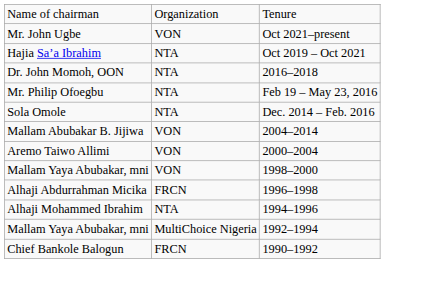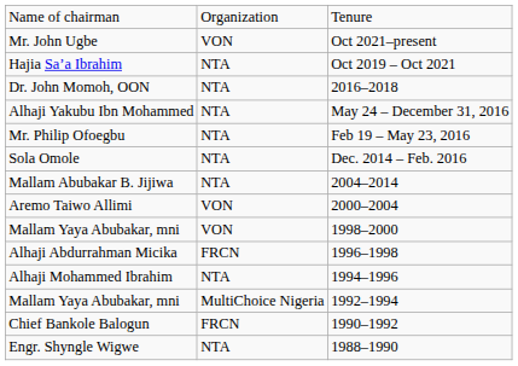 <table class="wikitable">
 <tr>
 <td>Name of chairman</td>
 <td>Organization</td>
 <td>Tenure</td>
 </tr>
 <tr>
 <td>Mr. John Ugbe</td>
 <td>VON</td>
 <td>Oct 2021–present</td>
 </tr>
 <tr>
 <td>Hajia <a href='#'>Sa’a Ibrahim</a></td>
 <td>NTA</td>
 <td>Oct 2019 – Oct 2021</td>
 </tr>
 <tr>
 <td>Dr. John Momoh, OON</td>
 <td>NTA</td>
 <td>2016–2018</td>
 </tr>
 <tr>
+<td>Alhaji Yakubu Ibn Mohammed</td>
+<td>NTA</td>
+<td>May 24 – December 31, 2016</td>
+</tr>
+<tr>
 <td>Mr. Philip Ofoegbu</td>
 <td>NTA</td>
 <td>Feb 19 – May 23, 2016</td>
 </tr>
 <tr>
 <td>Sola Omole</td>
 <td>NTA</td>
 <td>Dec. 2014 – Feb. 2016</td>
 </tr>
 <tr>
 <td>Mallam Abubakar B. Jijiwa</td>
-<td>VON</td>
+<td>NTA</td>
 <td>2004–2014</td>
 </tr>
 <tr>
 <td>Aremo Taiwo Allimi</td>
 <td>VON</td>
 <td>2000–2004</td>
 </tr>
 <tr>
 <td>Mallam Yaya Abubakar, mni</td>
 <td>VON</td>
 <td>1998–2000</td>
 </tr>
 <tr>
 <td>Alhaji Abdurrahman Micika</td>
 <td>FRCN</td>
 <td>1996–1998</td>
 </tr>
 <tr>
 <td>Alhaji Mohammed Ibrahim</td>
 <td>NTA</td>
 <td>1994–1996</td>
 </tr>
 <tr>
 <td>Mallam Yaya Abubakar, mni</td>
 <td>MultiChoice Nigeria</td>
 <td>1992–1994</td>
 </tr>
 <tr>
 <td>Chief Bankole Balogun</td>
 <td>FRCN</td>
 <td>1990–1992</td>
 </tr>
+<tr>
+<td>Engr. Shyngle Wigwe</td>
+<td>NTA</td>
+<td>1988–1990</td>
+</tr>
 </table>
